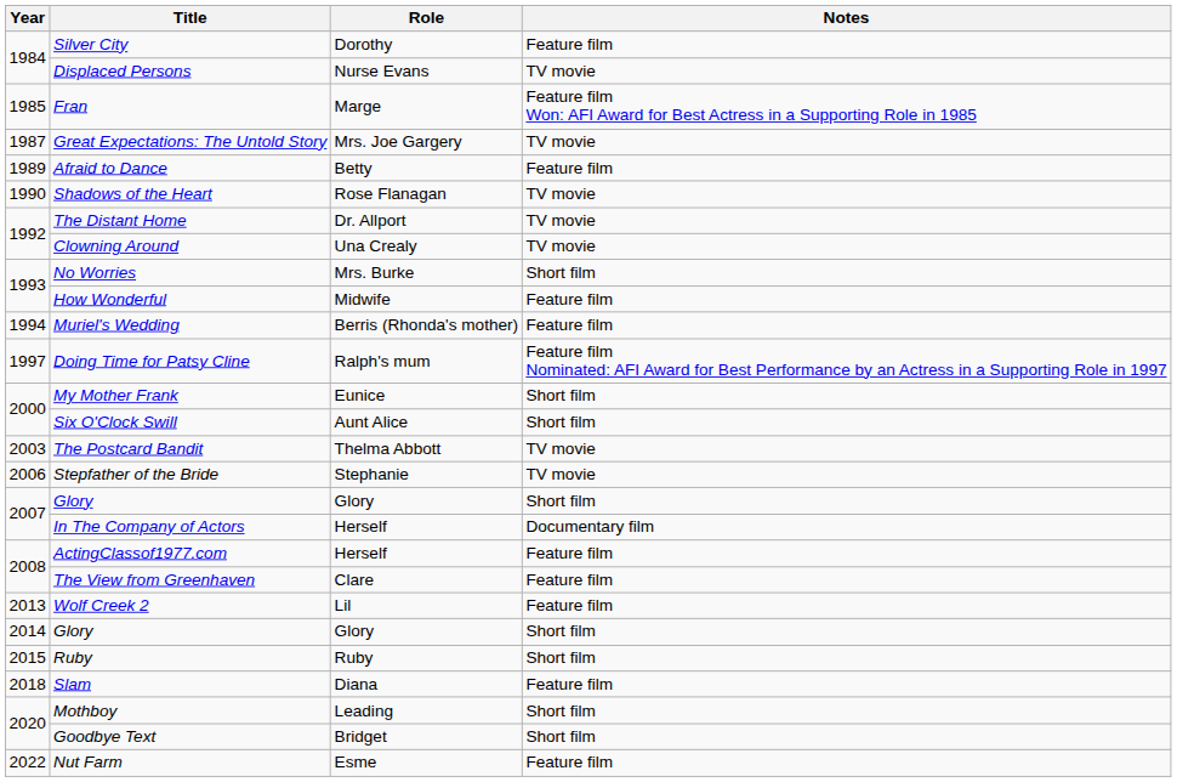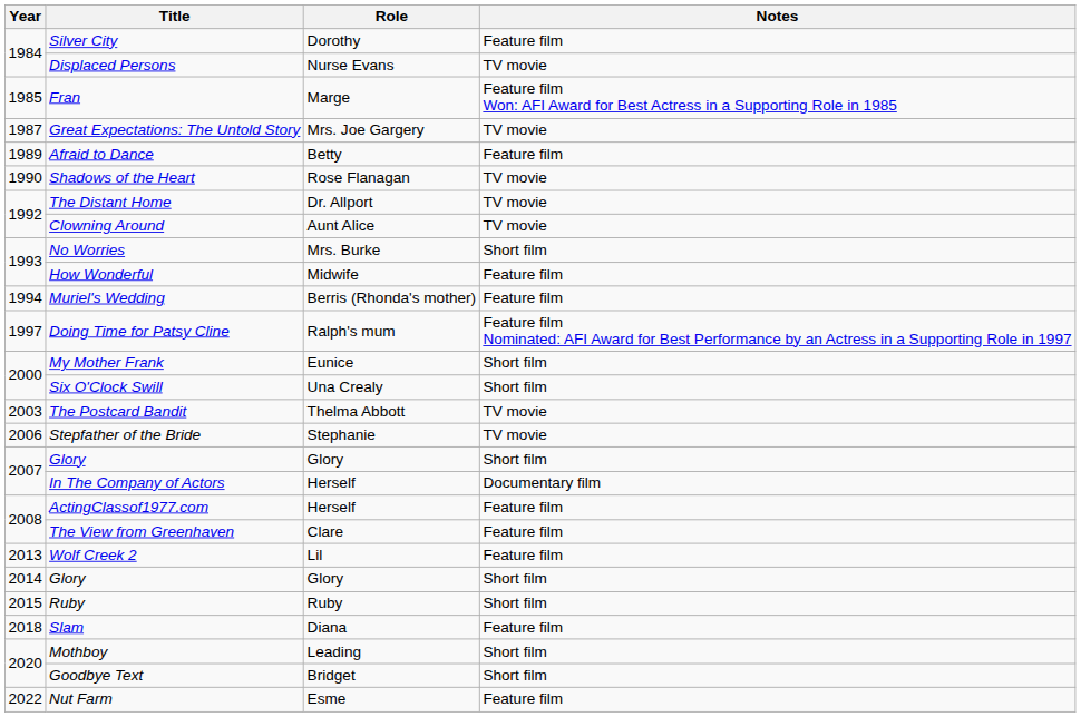 <table class="wikitable">
 <tr>
 <th>Year</th>
 <th>Title</th>
 <th>Role</th>
 <th>Notes</th>
 </tr>
 <tr>
 <td rowspan="2">1984</td>
 <td><em><a href='#'>Silver City</a></em></td>
 <td>Dorothy</td>
 <td>Feature film</td>
 </tr>
 <tr>
 <td><em><a href='#'>Displaced Persons</a></em></td>
 <td>Nurse Evans</td>
 <td>TV movie</td>
 </tr>
 <tr>
 <td>1985</td>
 <td><em><a href='#'>Fran</a></em></td>
 <td>Marge</td>
 <td>Feature film<br><a href='#'>Won: AFI Award for Best Actress in a Supporting Role in 1985</a></td>
 </tr>
 <tr>
 <td>1987</td>
 <td><em><a href='#'>Great Expectations: The Untold Story</a></em></td>
 <td>Mrs. Joe Gargery</td>
 <td>TV movie</td>
 </tr>
 <tr>
 <td>1989</td>
 <td><em><a href='#'>Afraid to Dance</a></em></td>
 <td>Betty</td>
 <td>Feature film</td>
 </tr>
 <tr>
 <td>1990</td>
 <td><em><a href='#'>Shadows of the Heart</a></em></td>
 <td>Rose Flanagan</td>
 <td>TV movie</td>
 </tr>
 <tr>
 <td rowspan="2">1992</td>
 <td><em><a href='#'>The Distant Home</a></em></td>
 <td>Dr. Allport</td>
 <td>TV movie</td>
 </tr>
 <tr>
 <td><em><a href='#'>Clowning Around</a></em></td>
-<td>Una Crealy</td>
+<td>Aunt Alice</td>
 <td>TV movie</td>
 </tr>
 <tr>
 <td rowspan="2">1993</td>
 <td><em><a href='#'>No Worries</a></em></td>
 <td>Mrs. Burke</td>
 <td>Short film</td>
 </tr>
 <tr>
 <td><em><a href='#'>How Wonderful</a></em></td>
 <td>Midwife</td>
 <td>Feature film</td>
 </tr>
 <tr>
 <td>1994</td>
 <td><em><a href='#'>Muriel's Wedding</a></em></td>
 <td>Berris (Rhonda's mother)</td>
 <td>Feature film</td>
 </tr>
 <tr>
 <td>1997</td>
 <td><em><a href='#'>Doing Time for Patsy Cline</a></em></td>
 <td>Ralph's mum</td>
 <td>Feature film<br><a href='#'>Nominated: AFI Award for Best Performance by an Actress in a Supporting Role in 1997</a></td>
 </tr>
 <tr>
 <td rowspan="2">2000</td>
 <td><em><a href='#'>My Mother Frank</a></em></td>
 <td>Eunice</td>
 <td>Short film</td>
 </tr>
 <tr>
 <td><em><a href='#'>Six O'Clock Swill</a></em></td>
-<td>Aunt Alice</td>
+<td>Una Crealy</td>
 <td>Short film</td>
 </tr>
 <tr>
 <td>2003</td>
 <td><em><a href='#'>The Postcard Bandit</a></em></td>
 <td>Thelma Abbott</td>
 <td>TV movie</td>
 </tr>
 <tr>
 <td>2006</td>
 <td><em>Stepfather of the Bride</em></td>
 <td>Stephanie</td>
 <td>TV movie</td>
 </tr>
 <tr>
 <td rowspan="2">2007</td>
 <td><em><a href='#'>Glory</a></em></td>
 <td>Glory</td>
 <td>Short film</td>
 </tr>
 <tr>
 <td><em><a href='#'>In The Company of Actors</a></em></td>
 <td>Herself</td>
 <td>Documentary film</td>
 </tr>
 <tr>
 <td rowspan="2">2008</td>
 <td><em><a href='#'>ActingClassof1977.com</a></em></td>
 <td>Herself</td>
 <td>Feature film</td>
 </tr>
 <tr>
 <td><em><a href='#'>The View from Greenhaven</a></em></td>
 <td>Clare</td>
 <td>Feature film</td>
 </tr>
 <tr>
 <td>2013</td>
 <td><em><a href='#'>Wolf Creek 2</a></em></td>
 <td>Lil</td>
 <td>Feature film</td>
 </tr>
 <tr>
 <td>2014</td>
 <td><em>Glory</em></td>
 <td>Glory</td>
 <td>Short film</td>
 </tr>
 <tr>
 <td>2015</td>
 <td><em>Ruby</em></td>
 <td>Ruby</td>
 <td>Short film</td>
 </tr>
 <tr>
 <td>2018</td>
 <td><em><a href='#'>Slam</a></em></td>
 <td>Diana</td>
 <td>Feature film</td>
 </tr>
 <tr>
 <td rowspan="2">2020</td>
 <td><em>Mothboy</em></td>
 <td>Leading</td>
 <td>Short film</td>
 </tr>
 <tr>
 <td><em>Goodbye Text</em></td>
 <td>Bridget</td>
 <td>Short film</td>
 </tr>
 <tr>
 <td>2022</td>
 <td><em>Nut Farm</em></td>
 <td>Esme</td>
 <td>Feature film</td>
 </tr>
 </table>
